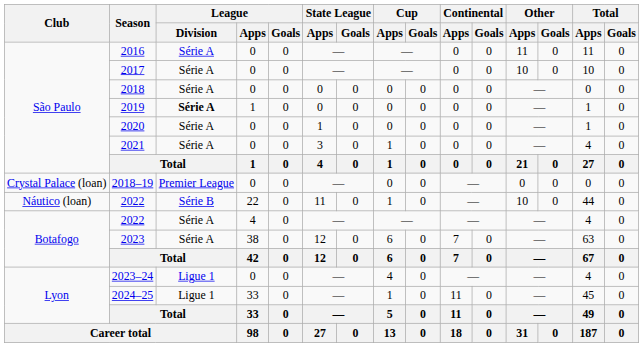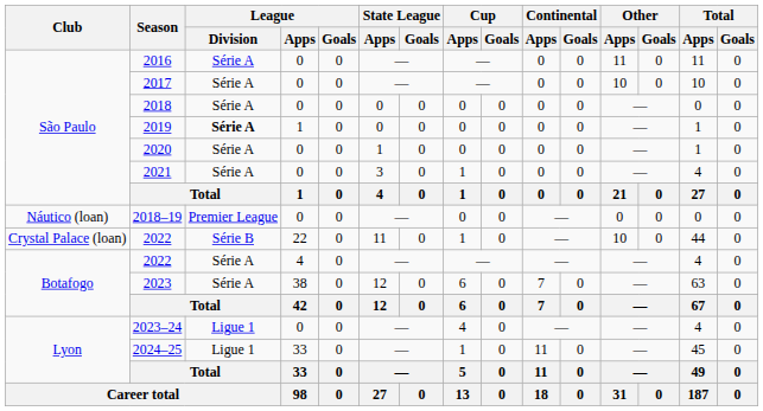 <table class="wikitable" style="text-align:center">
 <tr>
 <th rowspan="2">Club</th>
 <th rowspan="2">Season</th>
 <th colspan="3">League</th>
 <th colspan="2">State League</th>
 <th colspan="2">Cup</th>
 <th colspan="2">Continental</th>
 <th colspan="2">Other</th>
 <th colspan="2">Total</th>
 </tr>
 <tr>
 <th>Division</th>
 <th>Apps</th>
 <th>Goals</th>
 <th>Apps</th>
 <th>Goals</th>
 <th>Apps</th>
 <th>Goals</th>
 <th>Apps</th>
 <th>Goals</th>
 <th>Apps</th>
 <th>Goals</th>
 <th>Apps</th>
 <th>Goals</th>
 </tr>
 <tr>
 <td rowspan="7"><a href='#'>São Paulo</a></td>
 <td><a href='#'>2016</a></td>
 <td><a href='#'>Série A</a></td>
 <td>0</td>
 <td>0</td>
 <td colspan="2">—</td>
 <td colspan="2">—</td>
 <td>0</td>
 <td>0</td>
 <td>11</td>
 <td>0</td>
 <td>11</td>
 <td>0</td>
 </tr>
 <tr>
 <td><a href='#'>2017</a></td>
 <td>Série A</td>
 <td>0</td>
 <td>0</td>
 <td colspan="2">—</td>
 <td colspan="2">—</td>
 <td>0</td>
 <td>0</td>
 <td>10</td>
 <td>0</td>
 <td>10</td>
 <td>0</td>
 </tr>
 <tr>
 <td><a href='#'>2018</a></td>
 <td>Série A</td>
 <td>0</td>
 <td>0</td>
 <td>0</td>
 <td>0</td>
 <td>0</td>
 <td>0</td>
 <td>0</td>
 <td>0</td>
 <td colspan="2">—</td>
 <td>0</td>
 <td>0</td>
 </tr>
 <tr>
 <td><a href='#'>2019</a></td>
 <td><strong>Série A</strong></td>
 <td>1</td>
 <td>0</td>
 <td>0</td>
 <td>0</td>
 <td>0</td>
 <td>0</td>
 <td>0</td>
 <td>0</td>
 <td colspan="2">—</td>
 <td>1</td>
 <td>0</td>
 </tr>
 <tr>
 <td><a href='#'>2020</a></td>
 <td>Série A</td>
 <td>0</td>
 <td>0</td>
 <td>1</td>
 <td>0</td>
 <td>0</td>
 <td>0</td>
 <td>0</td>
 <td>0</td>
 <td colspan="2">—</td>
 <td>1</td>
 <td>0</td>
 </tr>
 <tr>
 <td><a href='#'>2021</a></td>
 <td>Série A</td>
 <td>0</td>
 <td>0</td>
 <td>3</td>
 <td>0</td>
 <td>1</td>
 <td>0</td>
 <td>0</td>
 <td>0</td>
 <td colspan="2">—</td>
 <td>4</td>
 <td>0</td>
 </tr>
 <tr>
 <th colspan="2">Total</th>
 <th>1</th>
 <th>0</th>
 <th>4</th>
 <th>0</th>
 <th>1</th>
 <th>0</th>
 <th>0</th>
 <th>0</th>
 <th>21</th>
 <th>0</th>
 <th>27</th>
 <th>0</th>
 </tr>
 <tr>
-<td><a href='#'>Crystal Palace</a> (loan)</td>
+<td><a href='#'>Náutico</a> (loan)</td>
 <td><a href='#'>2018–19</a></td>
 <td><a href='#'>Premier League</a></td>
 <td>0</td>
 <td>0</td>
 <td colspan="2">—</td>
 <td>0</td>
 <td>0</td>
 <td colspan="2">—</td>
 <td>0</td>
 <td>0</td>
 <td>0</td>
 <td>0</td>
 </tr>
 <tr>
-<td><a href='#'>Náutico</a> (loan)</td>
+<td><a href='#'>Crystal Palace</a> (loan)</td>
 <td><a href='#'>2022</a></td>
 <td><a href='#'>Série B</a></td>
 <td>22</td>
 <td>0</td>
 <td>11</td>
 <td>0</td>
 <td>1</td>
 <td>0</td>
 <td colspan="2">—</td>
 <td>10</td>
 <td>0</td>
 <td>44</td>
 <td>0</td>
 </tr>
 <tr>
 <td rowspan="3"><a href='#'>Botafogo</a></td>
 <td><a href='#'>2022</a></td>
 <td>Série A</td>
 <td>4</td>
 <td>0</td>
 <td colspan="2">—</td>
 <td colspan="2">—</td>
 <td colspan="2">—</td>
 <td colspan="2">—</td>
 <td>4</td>
 <td>0</td>
 </tr>
 <tr>
 <td><a href='#'>2023</a></td>
 <td>Série A</td>
 <td>38</td>
 <td>0</td>
 <td>12</td>
 <td>0</td>
 <td>6</td>
 <td>0</td>
 <td>7</td>
 <td>0</td>
 <td colspan="2">—</td>
 <td>63</td>
 <td>0</td>
 </tr>
 <tr>
 <th colspan="2">Total</th>
 <th>42</th>
 <th>0</th>
 <th>12</th>
 <th>0</th>
 <th>6</th>
 <th>0</th>
 <th>7</th>
 <th>0</th>
 <th colspan="2">—</th>
 <th>67</th>
 <th>0</th>
 </tr>
 <tr>
 <td rowspan="3"><a href='#'>Lyon</a></td>
 <td><a href='#'>2023–24</a></td>
 <td><a href='#'>Ligue 1</a></td>
 <td>0</td>
 <td>0</td>
 <td colspan="2">—</td>
 <td>4</td>
 <td>0</td>
 <td colspan="2">—</td>
 <td colspan="2">—</td>
 <td>4</td>
 <td>0</td>
 </tr>
 <tr>
 <td><a href='#'>2024–25</a></td>
 <td>Ligue 1</td>
 <td>33</td>
 <td>0</td>
 <td colspan="2">—</td>
 <td>1</td>
 <td>0</td>
 <td>11</td>
 <td>0</td>
 <td colspan="2">—</td>
 <td>45</td>
 <td>0</td>
 </tr>
 <tr>
 <th colspan="2">Total</th>
 <th>33</th>
 <th>0</th>
 <th colspan="2">—</th>
 <th>5</th>
 <th>0</th>
 <th>11</th>
 <th>0</th>
 <th colspan="2">—</th>
 <th>49</th>
 <th>0</th>
 </tr>
 <tr>
 <th colspan="3">Career total</th>
 <th>98</th>
 <th>0</th>
 <th>27</th>
 <th>0</th>
 <th>13</th>
 <th>0</th>
 <th>18</th>
 <th>0</th>
 <th>31</th>
 <th>0</th>
 <th>187</th>
 <th>0</th>
 </tr>
 </table>
